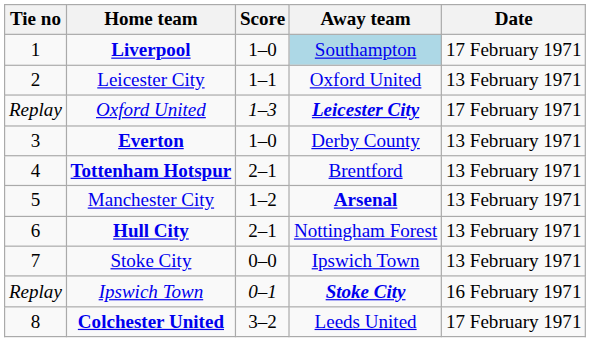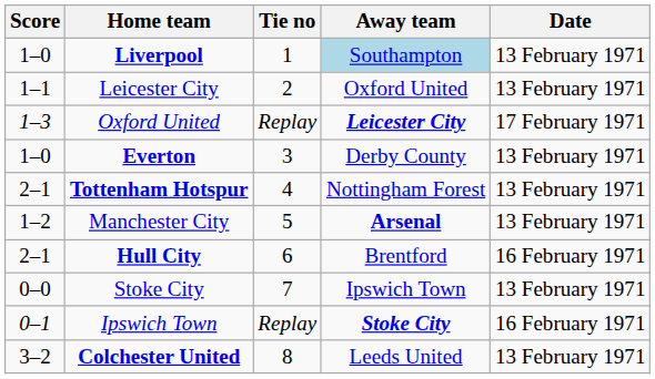 <table class="wikitable" style="text-align: center">
 <tr>
+<th>Score</th>
+<th>Home team</th>
 <th>Tie no</th>
-<th>Home team</th>
-<th>Score</th>
 <th>Away team</th>
 <th>Date</th>
 </tr>
 <tr>
+<td>1–0</td>
+<td><strong><a href='#'>Liverpool</a></strong></td>
 <td>1</td>
-<td><strong><a href='#'>Liverpool</a></strong></td>
-<td>1–0</td>
 <td style="background: lightblue;"><a href='#'>Southampton</a></td>
-<td>17 February 1971</td>
+<td>13 February 1971</td>
 </tr>
 <tr>
+<td>1–1</td>
+<td><a href='#'>Leicester City</a></td>
 <td>2</td>
-<td><a href='#'>Leicester City</a></td>
-<td>1–1</td>
 <td><a href='#'>Oxford United</a></td>
 <td>13 February 1971</td>
 </tr>
 <tr>
+<td><em>1–3</em></td>
+<td><em><a href='#'>Oxford United</a></em></td>
 <td><em>Replay</em></td>
-<td><em><a href='#'>Oxford United</a></em></td>
-<td><em>1–3</em></td>
 <td><strong><em><a href='#'>Leicester City</a></em></strong></td>
 <td>17 February 1971</td>
 </tr>
 <tr>
+<td>1–0</td>
+<td><strong><a href='#'>Everton</a></strong></td>
 <td>3</td>
-<td><strong><a href='#'>Everton</a></strong></td>
-<td>1–0</td>
 <td><a href='#'>Derby County</a></td>
 <td>13 February 1971</td>
 </tr>
 <tr>
+<td>2–1</td>
+<td><strong><a href='#'>Tottenham Hotspur</a></strong></td>
 <td>4</td>
-<td><strong><a href='#'>Tottenham Hotspur</a></strong></td>
-<td>2–1</td>
-<td><a href='#'>Brentford</a></td>
+<td><a href='#'>Nottingham Forest</a></td>
 <td>13 February 1971</td>
 </tr>
 <tr>
+<td>1–2</td>
+<td><a href='#'>Manchester City</a></td>
 <td>5</td>
-<td><a href='#'>Manchester City</a></td>
-<td>1–2</td>
 <td><strong><a href='#'>Arsenal</a></strong></td>
 <td>13 February 1971</td>
 </tr>
 <tr>
+<td>2–1</td>
+<td><strong><a href='#'>Hull City</a></strong></td>
 <td>6</td>
-<td><strong><a href='#'>Hull City</a></strong></td>
-<td>2–1</td>
-<td><a href='#'>Nottingham Forest</a></td>
-<td>13 February 1971</td>
+<td><a href='#'>Brentford</a></td>
+<td>16 February 1971</td>
 </tr>
 <tr>
+<td>0–0</td>
+<td><a href='#'>Stoke City</a></td>
 <td>7</td>
-<td><a href='#'>Stoke City</a></td>
-<td>0–0</td>
 <td><a href='#'>Ipswich Town</a></td>
 <td>13 February 1971</td>
 </tr>
 <tr>
+<td><em>0–1</em></td>
+<td><em><a href='#'>Ipswich Town</a></em></td>
 <td><em>Replay</em></td>
-<td><em><a href='#'>Ipswich Town</a></em></td>
-<td><em>0–1</em></td>
 <td><strong><em><a href='#'>Stoke City</a></em></strong></td>
 <td>16 February 1971</td>
 </tr>
 <tr>
+<td>3–2</td>
+<td><strong><a href='#'>Colchester United</a></strong></td>
 <td>8</td>
-<td><strong><a href='#'>Colchester United</a></strong></td>
-<td>3–2</td>
 <td><a href='#'>Leeds United</a></td>
-<td>17 February 1971</td>
+<td>13 February 1971</td>
 </tr>
 </table>
